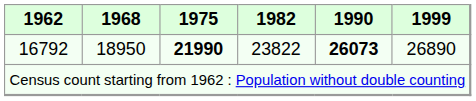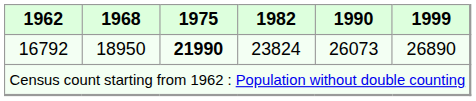 <table align="left" rules="all" cellspacing="0" cellpadding="4" style="border: 1px solid #999; border-right: 2px solid #999; border-bottom:2px solid #999; background: #f3fff3">
 <tr style="background: #ddffdd">
 <th>1962</th>
 <th>1968</th>
 <th>1975</th>
 <th>1982</th>
 <th>1990</th>
 <th>1999</th>
 </tr>
 <tr>
 <td align=center>16792</td>
 <td align=center>18950</td>
 <td align=center><strong>21990</strong></td>
-<td align=center>23822</td>
-<td align=center><strong>26073</strong></td>
+<td align=center>23824</td>
+<td align=center>26073</td>
 <td align=center>26890</td>
 </tr>
 <tr>
 <td colspan=6 align=center><small>Census count starting from 1962 : <a href='#'>Population without double counting</a></small></td>
 </tr>
 </table>
